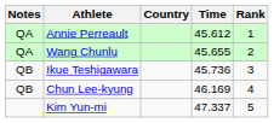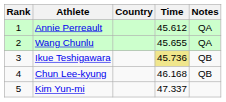 <table class="wikitable" style="text-align:center">
 <tr>
-<th>Notes</th>
+<th>Rank</th>
 <th>Athlete</th>
 <th>Country</th>
 <th>Time</th>
-<th>Rank</th>
+<th>Notes</th>
 </tr>
 <tr bgcolor=ccffcc>
-<td>QA</td>
+<td>1</td>
 <td align=left><a href='#'>Annie Perreault</a></td>
 <td align=left></td>
 <td>45.612</td>
-<td>1</td>
+<td>QA</td>
 </tr>
 <tr bgcolor=ccffcc>
-<td>QA</td>
+<td>2</td>
 <td align=left><a href='#'>Wang Chunlu</a></td>
 <td align=left></td>
 <td>45.655</td>
-<td>2</td>
+<td>QA</td>
 </tr>
 <tr>
-<td>QB</td>
+<td>3</td>
 <td align=left><a href='#'>Ikue Teshigawara</a></td>
 <td align=left></td>
-<td>45.736</td>
-<td>3</td>
+<td style="background: khaki;">45.736</td>
+<td>QB</td>
 </tr>
 <tr>
-<td>QB</td>
+<td>4</td>
 <td align=left><a href='#'>Chun Lee-kyung</a></td>
 <td align=left></td>
-<td>46.169</td>
-<td>4</td>
+<td>46.168</td>
+<td>QB</td>
 </tr>
 <tr>
-<td></td>
+<td>5</td>
 <td align=left><a href='#'>Kim Yun-mi</a></td>
 <td align=left></td>
 <td>47.337</td>
-<td>5</td>
+<td></td>
 </tr>
 </table>
